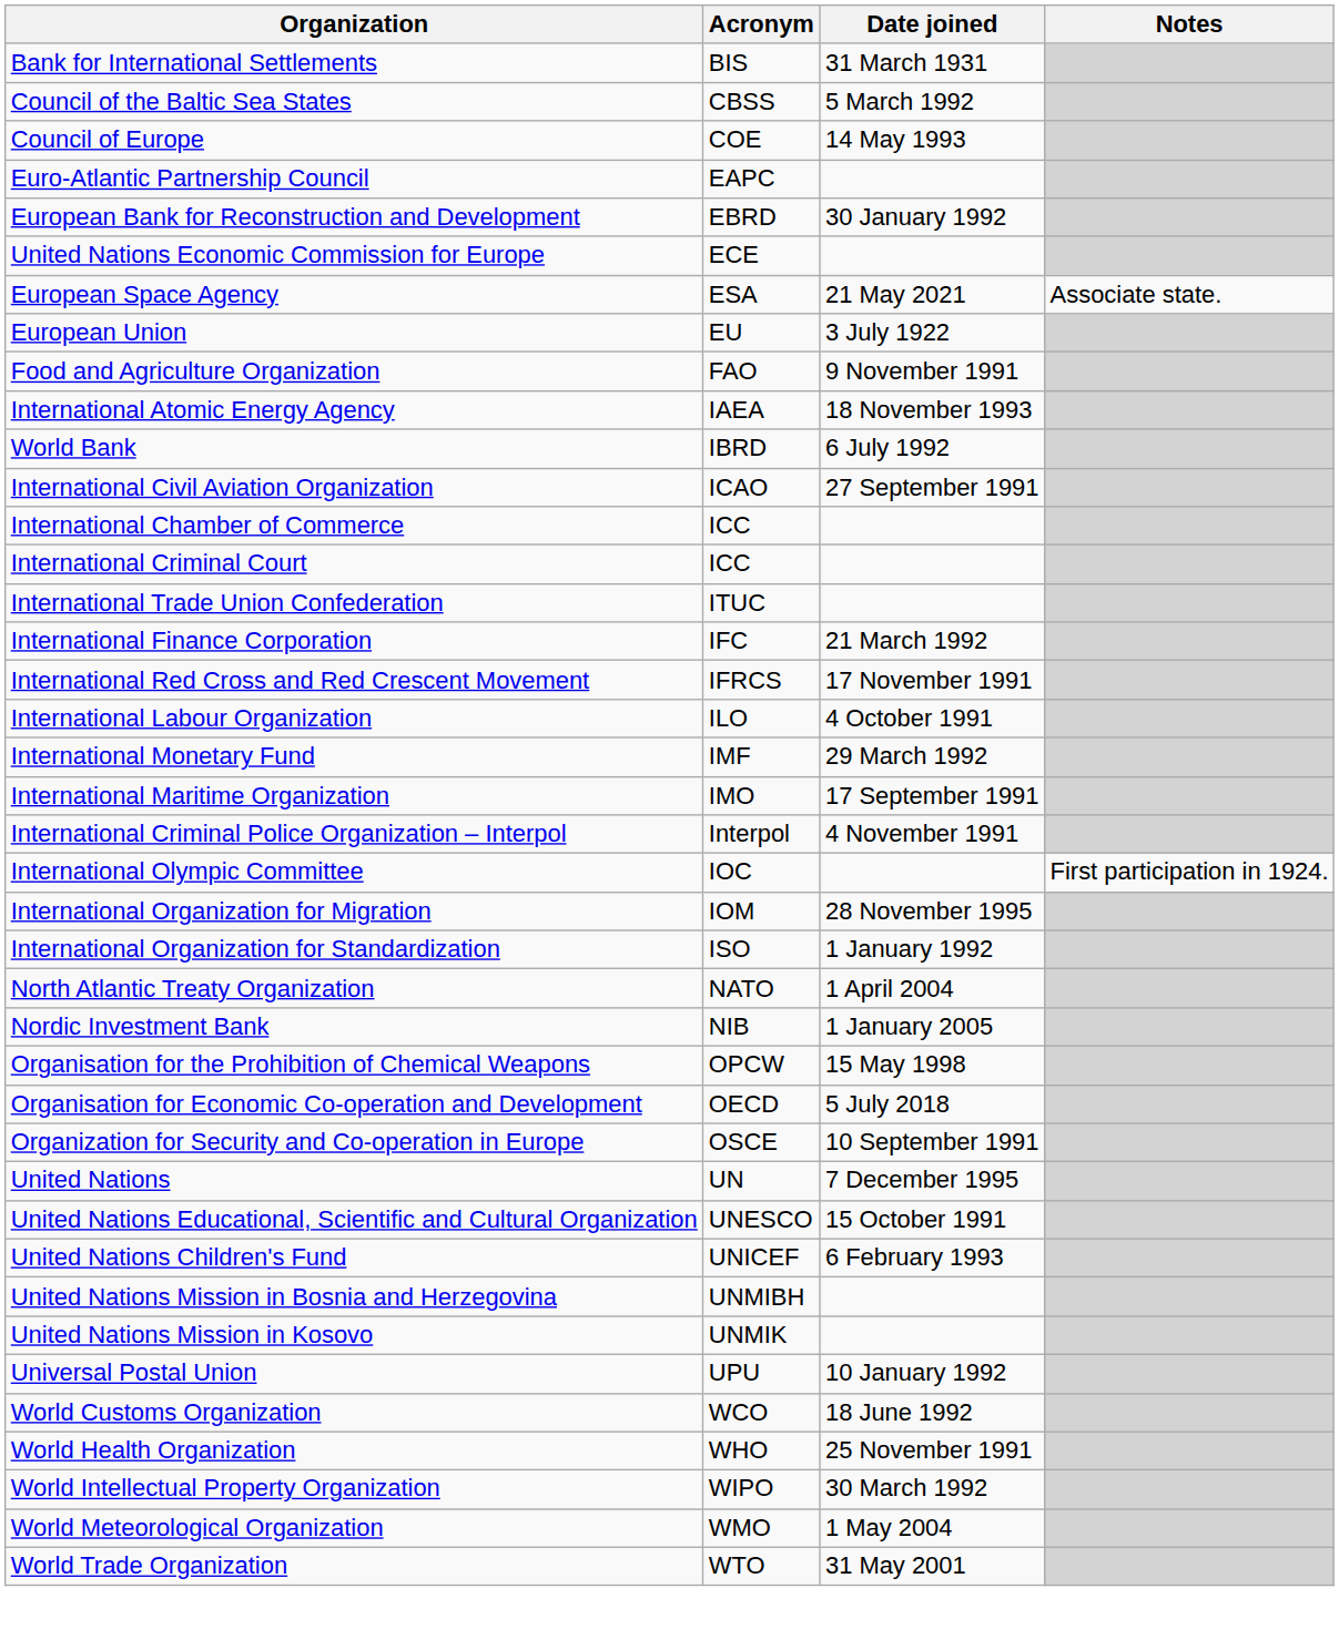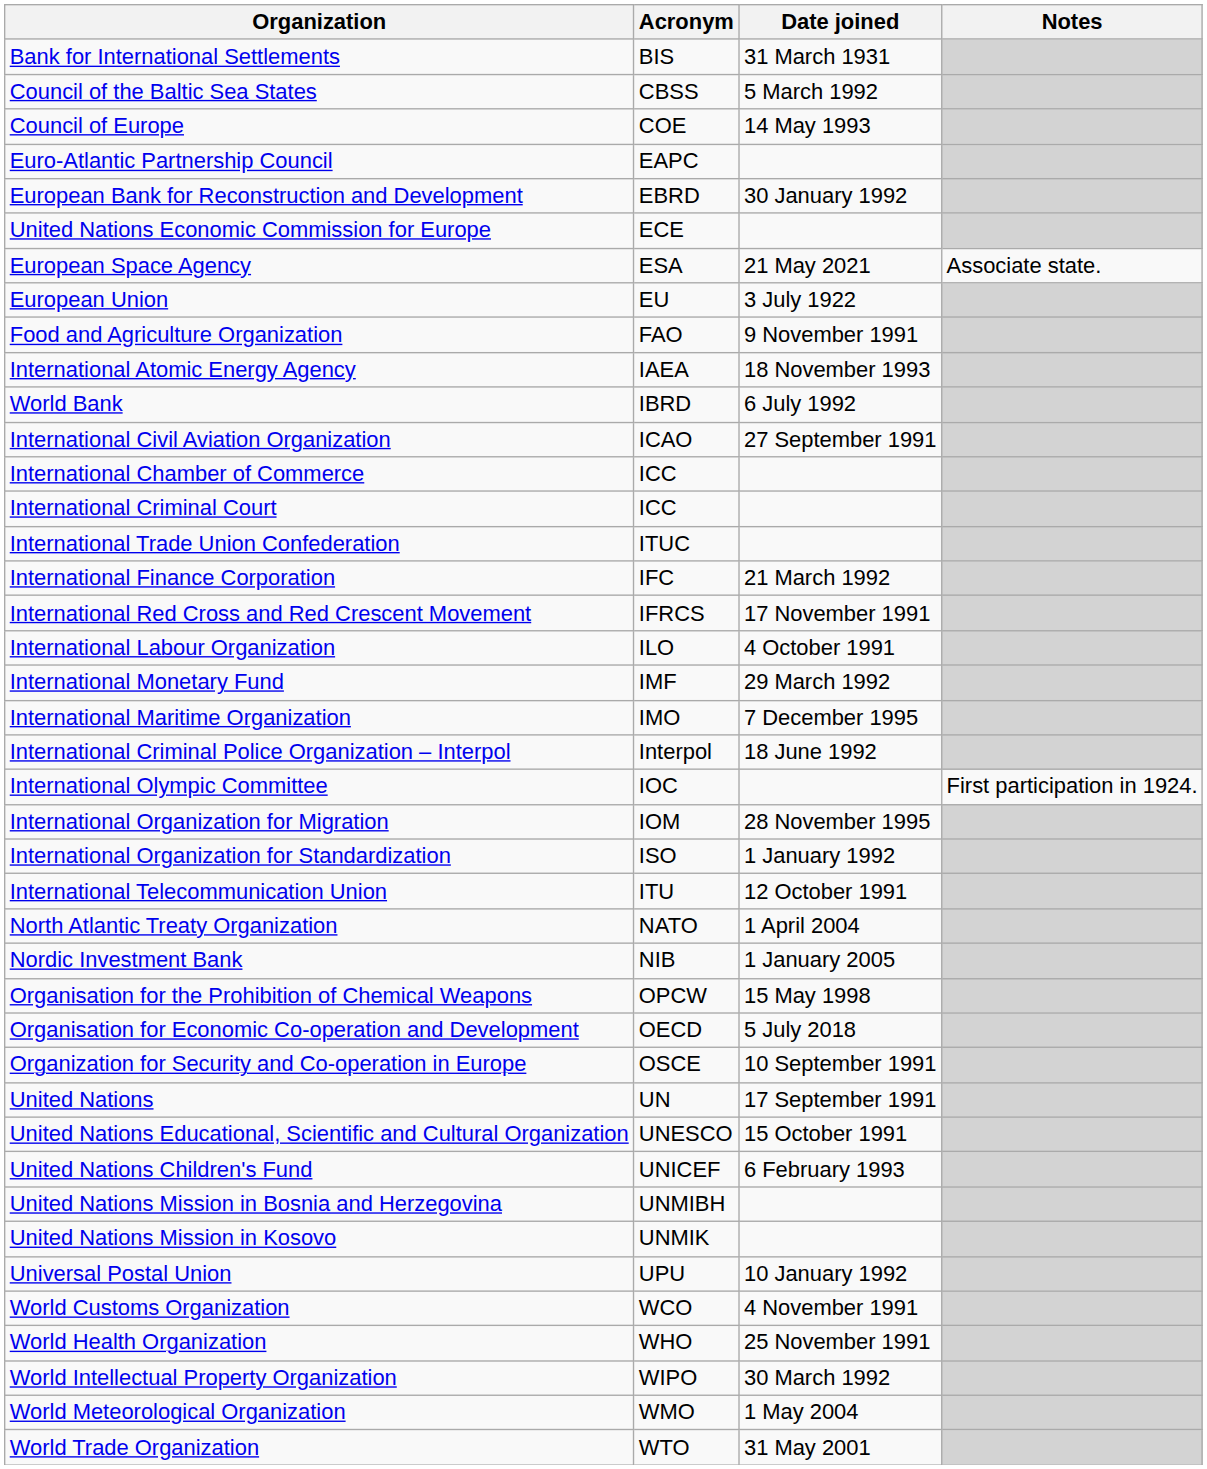 <table class=wikitable>
 <tr>
 <th>Organization</th>
 <th>Acronym</th>
 <th>Date joined</th>
 <th>Notes</th>
 </tr>
 <tr>
 <td><a href='#'>Bank for International Settlements</a></td>
 <td>BIS</td>
 <td>31 March 1931</td>
 <td bgcolor=lightgrey></td>
 </tr>
 <tr>
 <td><a href='#'>Council of the Baltic Sea States</a></td>
 <td>CBSS</td>
 <td>5 March 1992</td>
 <td bgcolor=lightgrey></td>
 </tr>
 <tr>
 <td><a href='#'>Council of Europe</a></td>
 <td>COE</td>
 <td>14 May 1993</td>
 <td bgcolor=lightgrey></td>
 </tr>
 <tr>
 <td><a href='#'>Euro-Atlantic Partnership Council</a></td>
 <td>EAPC</td>
 <td></td>
 <td bgcolor=lightgrey></td>
 </tr>
 <tr>
 <td><a href='#'>European Bank for Reconstruction and Development</a></td>
 <td>EBRD</td>
 <td>30 January 1992</td>
 <td bgcolor=lightgrey></td>
 </tr>
 <tr>
 <td><a href='#'>United Nations Economic Commission for Europe</a></td>
 <td>ECE</td>
 <td></td>
 <td bgcolor=lightgrey></td>
 </tr>
 <tr>
 <td><a href='#'>European Space Agency</a></td>
 <td>ESA</td>
 <td>21 May 2021</td>
 <td>Associate state.</td>
 </tr>
 <tr>
 <td><a href='#'>European Union</a></td>
 <td>EU</td>
 <td>3 July 1922</td>
 <td bgcolor=lightgrey></td>
 </tr>
 <tr>
 <td><a href='#'>Food and Agriculture Organization</a></td>
 <td>FAO</td>
 <td>9 November 1991</td>
 <td bgcolor=lightgrey></td>
 </tr>
 <tr>
 <td><a href='#'>International Atomic Energy Agency</a></td>
 <td>IAEA</td>
 <td>18 November 1993</td>
 <td bgcolor=lightgrey></td>
 </tr>
 <tr>
 <td><a href='#'>World Bank</a></td>
 <td>IBRD</td>
 <td>6 July 1992</td>
 <td bgcolor=lightgrey></td>
 </tr>
 <tr>
 <td><a href='#'>International Civil Aviation Organization</a></td>
 <td>ICAO</td>
 <td>27 September 1991</td>
 <td bgcolor=lightgrey></td>
 </tr>
 <tr>
 <td><a href='#'>International Chamber of Commerce</a></td>
 <td>ICC</td>
 <td></td>
 <td bgcolor=lightgrey></td>
 </tr>
 <tr>
 <td><a href='#'>International Criminal Court</a></td>
 <td>ICC</td>
 <td></td>
 <td bgcolor=lightgrey></td>
 </tr>
 <tr>
 <td><a href='#'>International Trade Union Confederation</a></td>
 <td>ITUC</td>
 <td></td>
 <td bgcolor=lightgrey></td>
 </tr>
 <tr>
 <td><a href='#'>International Finance Corporation</a></td>
 <td>IFC</td>
 <td>21 March 1992</td>
 <td bgcolor=lightgrey></td>
 </tr>
 <tr>
 <td><a href='#'>International Red Cross and Red Crescent Movement</a></td>
 <td>IFRCS</td>
 <td>17 November 1991</td>
 <td bgcolor=lightgrey></td>
 </tr>
 <tr>
 <td><a href='#'>International Labour Organization</a></td>
 <td>ILO</td>
 <td>4 October 1991</td>
 <td bgcolor=lightgrey></td>
 </tr>
 <tr>
 <td><a href='#'>International Monetary Fund</a></td>
 <td>IMF</td>
 <td>29 March 1992</td>
 <td bgcolor=lightgrey></td>
 </tr>
 <tr>
 <td><a href='#'>International Maritime Organization</a></td>
 <td>IMO</td>
-<td>17 September 1991</td>
+<td>7 December 1995</td>
 <td bgcolor=lightgrey></td>
 </tr>
 <tr>
 <td><a href='#'>International Criminal Police Organization – Interpol</a></td>
 <td>Interpol</td>
-<td>4 November 1991</td>
+<td>18 June 1992</td>
 <td bgcolor=lightgrey></td>
 </tr>
 <tr>
 <td><a href='#'>International Olympic Committee</a></td>
 <td>IOC</td>
 <td></td>
 <td>First participation in 1924.</td>
 </tr>
 <tr>
 <td><a href='#'>International Organization for Migration</a></td>
 <td>IOM</td>
 <td>28 November 1995</td>
 <td bgcolor=lightgrey></td>
 </tr>
 <tr>
 <td><a href='#'>International Organization for Standardization</a></td>
 <td>ISO</td>
 <td>1 January 1992</td>
+<td bgcolor=lightgrey></td>
+</tr>
+<tr>
+<td><a href='#'>International Telecommunication Union</a></td>
+<td>ITU</td>
+<td>12 October 1991</td>
 <td bgcolor=lightgrey></td>
 </tr>
 <tr>
 <td><a href='#'>North Atlantic Treaty Organization</a></td>
 <td>NATO</td>
 <td>1 April 2004</td>
 <td bgcolor=lightgrey></td>
 </tr>
 <tr>
 <td><a href='#'>Nordic Investment Bank</a></td>
 <td>NIB</td>
 <td>1 January 2005</td>
 <td bgcolor=lightgrey></td>
 </tr>
 <tr>
 <td><a href='#'>Organisation for the Prohibition of Chemical Weapons</a></td>
 <td>OPCW</td>
 <td>15 May 1998</td>
 <td bgcolor=lightgrey></td>
 </tr>
 <tr>
 <td><a href='#'>Organisation for Economic Co-operation and Development</a></td>
 <td>OECD</td>
 <td>5 July 2018</td>
 <td bgcolor=lightgrey></td>
 </tr>
 <tr>
 <td><a href='#'>Organization for Security and Co-operation in Europe</a></td>
 <td>OSCE</td>
 <td>10 September 1991</td>
 <td bgcolor=lightgrey></td>
 </tr>
 <tr>
 <td><a href='#'>United Nations</a></td>
 <td>UN</td>
-<td>7 December 1995</td>
+<td>17 September 1991</td>
 <td bgcolor=lightgrey></td>
 </tr>
 <tr>
 <td><a href='#'>United Nations Educational, Scientific and Cultural Organization</a></td>
 <td>UNESCO</td>
 <td>15 October 1991</td>
 <td bgcolor=lightgrey></td>
 </tr>
 <tr>
 <td><a href='#'>United Nations Children's Fund</a></td>
 <td>UNICEF</td>
 <td>6 February 1993</td>
 <td bgcolor=lightgrey></td>
 </tr>
 <tr>
 <td><a href='#'>United Nations Mission in Bosnia and Herzegovina</a></td>
 <td>UNMIBH</td>
 <td></td>
 <td bgcolor=lightgrey></td>
 </tr>
 <tr>
 <td><a href='#'>United Nations Mission in Kosovo</a></td>
 <td>UNMIK</td>
 <td></td>
 <td bgcolor=lightgrey></td>
 </tr>
 <tr>
 <td><a href='#'>Universal Postal Union</a></td>
 <td>UPU</td>
 <td>10 January 1992</td>
 <td bgcolor=lightgrey></td>
 </tr>
 <tr>
 <td><a href='#'>World Customs Organization</a></td>
 <td>WCO</td>
-<td>18 June 1992</td>
+<td>4 November 1991</td>
 <td bgcolor=lightgrey></td>
 </tr>
 <tr>
 <td><a href='#'>World Health Organization</a></td>
 <td>WHO</td>
 <td>25 November 1991</td>
 <td bgcolor=lightgrey></td>
 </tr>
 <tr>
 <td><a href='#'>World Intellectual Property Organization</a></td>
 <td>WIPO</td>
 <td>30 March 1992</td>
 <td bgcolor=lightgrey></td>
 </tr>
 <tr>
 <td><a href='#'>World Meteorological Organization</a></td>
 <td>WMO</td>
 <td>1 May 2004</td>
 <td bgcolor=lightgrey></td>
 </tr>
 <tr>
 <td><a href='#'>World Trade Organization</a></td>
 <td>WTO</td>
 <td>31 May 2001</td>
 <td bgcolor=lightgrey></td>
 </tr>
 </table>
